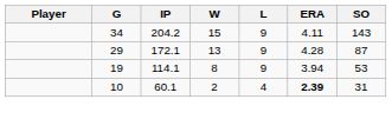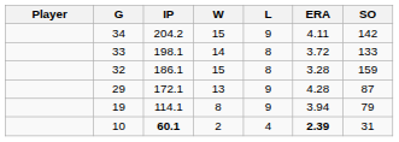 <table class="wikitable sortable">
 <tr>
 <th bgcolor="#DDDDFF" width="16%">Player</th>
 <th bgcolor="#DDDDFF" width="9%">G</th>
 <th bgcolor="#DDDDFF" width="9%">IP</th>
 <th bgcolor="#DDDDFF" width="9%">W</th>
 <th bgcolor="#DDDDFF" width="9%">L</th>
 <th bgcolor="#DDDDFF" width="9%">ERA</th>
 <th bgcolor="#DDDDFF" width="9%">SO</th>
 </tr>
 <tr align="center">
 <td></td>
 <td>34</td>
 <td>204.2</td>
 <td>15</td>
 <td>9</td>
 <td>4.11</td>
-<td>143</td>
+<td>142</td>
+</tr>
+<tr align="center">
+<td></td>
+<td>33</td>
+<td>198.1</td>
+<td>14</td>
+<td>8</td>
+<td>3.72</td>
+<td>133</td>
+</tr>
+<tr align="center">
+<td></td>
+<td>32</td>
+<td>186.1</td>
+<td>15</td>
+<td>8</td>
+<td>3.28</td>
+<td>159</td>
 </tr>
 <tr align="center">
 <td></td>
 <td>29</td>
 <td>172.1</td>
 <td>13</td>
 <td>9</td>
 <td>4.28</td>
 <td>87</td>
 </tr>
 <tr align="center">
 <td></td>
 <td>19</td>
 <td>114.1</td>
 <td>8</td>
 <td>9</td>
 <td>3.94</td>
-<td>53</td>
+<td>79</td>
 </tr>
 <tr align="center">
 <td></td>
 <td>10</td>
-<td>60.1</td>
+<td><strong>60.1</strong></td>
 <td>2</td>
 <td>4</td>
 <td><strong>2.39</strong></td>
 <td>31</td>
 </tr>
 </table>
